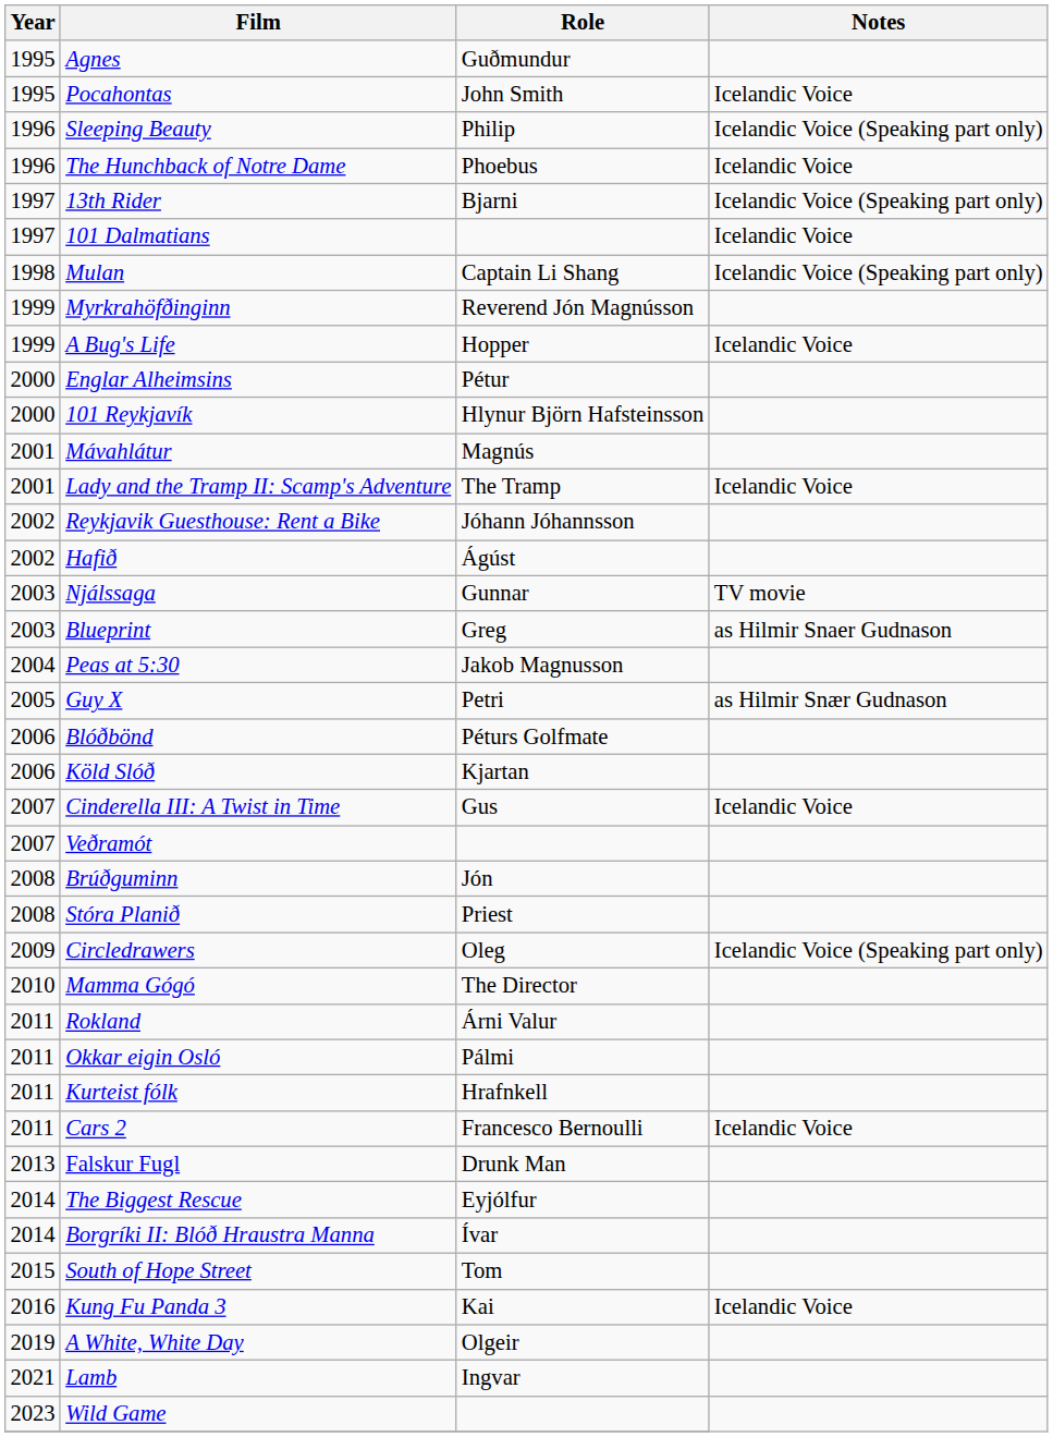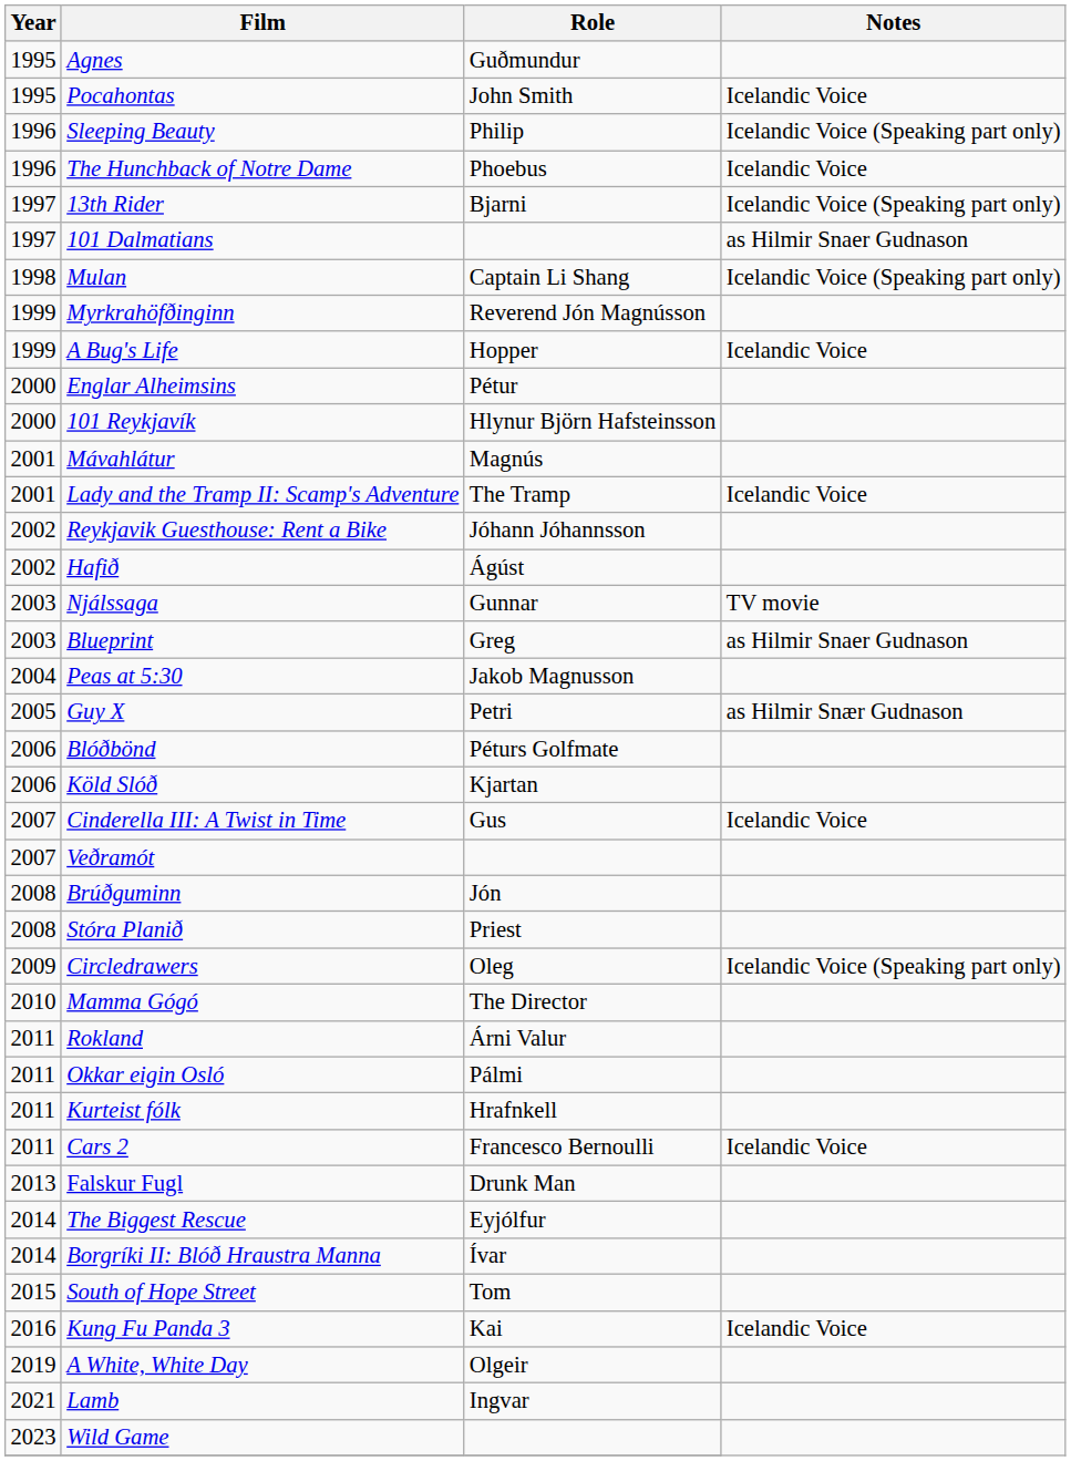 <table class="wikitable">
 <tr>
 <th>Year</th>
 <th>Film</th>
 <th>Role</th>
 <th>Notes</th>
 </tr>
 <tr>
 <td>1995</td>
 <td><em><a href='#'>Agnes</a></em></td>
 <td>Guðmundur</td>
 <td></td>
 </tr>
 <tr>
 <td>1995</td>
 <td><em><a href='#'>Pocahontas</a></em></td>
 <td>John Smith</td>
 <td>Icelandic Voice</td>
 </tr>
 <tr>
 <td>1996</td>
 <td><em><a href='#'>Sleeping Beauty</a></em></td>
 <td>Philip</td>
 <td>Icelandic Voice (Speaking part only)</td>
 </tr>
 <tr>
 <td>1996</td>
 <td><em><a href='#'>The Hunchback of Notre Dame</a></em></td>
 <td>Phoebus</td>
 <td>Icelandic Voice</td>
 </tr>
 <tr>
 <td>1997</td>
 <td><em><a href='#'>13th Rider</a></em></td>
 <td>Bjarni</td>
 <td>Icelandic Voice (Speaking part only)</td>
 </tr>
 <tr>
 <td>1997</td>
 <td><em><a href='#'>101 Dalmatians</a></em></td>
 <td></td>
-<td>Icelandic Voice</td>
+<td>as Hilmir Snaer Gudnason</td>
 </tr>
 <tr>
 <td>1998</td>
 <td><em><a href='#'>Mulan</a></em></td>
 <td>Captain Li Shang</td>
 <td>Icelandic Voice (Speaking part only)</td>
 </tr>
 <tr>
 <td>1999</td>
 <td><em><a href='#'>Myrkrahöfðinginn</a></em></td>
 <td>Reverend Jón Magnússon</td>
 <td></td>
 </tr>
 <tr>
 <td>1999</td>
 <td><em><a href='#'>A Bug's Life</a></em></td>
 <td>Hopper</td>
 <td>Icelandic Voice</td>
 </tr>
 <tr>
 <td>2000</td>
 <td><em><a href='#'>Englar Alheimsins</a></em></td>
 <td>Pétur</td>
 <td></td>
 </tr>
 <tr>
 <td>2000</td>
 <td><em><a href='#'>101 Reykjavík</a></em></td>
 <td>Hlynur Björn Hafsteinsson</td>
 <td></td>
 </tr>
 <tr>
 <td>2001</td>
 <td><em><a href='#'>Mávahlátur</a></em></td>
 <td>Magnús</td>
 <td></td>
 </tr>
 <tr>
 <td>2001</td>
 <td><em><a href='#'>Lady and the Tramp II: Scamp's Adventure</a></em></td>
 <td>The Tramp</td>
 <td>Icelandic Voice</td>
 </tr>
 <tr>
 <td>2002</td>
 <td><em><a href='#'>Reykjavik Guesthouse: Rent a Bike</a></em></td>
 <td>Jóhann Jóhannsson</td>
 <td></td>
 </tr>
 <tr>
 <td>2002</td>
 <td><em><a href='#'>Hafið</a></em></td>
 <td>Ágúst</td>
 <td></td>
 </tr>
 <tr>
 <td>2003</td>
 <td><em><a href='#'>Njálssaga</a></em></td>
 <td>Gunnar</td>
 <td>TV movie</td>
 </tr>
 <tr>
 <td>2003</td>
 <td><em><a href='#'>Blueprint</a></em></td>
 <td>Greg</td>
 <td>as Hilmir Snaer Gudnason</td>
 </tr>
 <tr>
 <td>2004</td>
 <td><em><a href='#'>Peas at 5:30</a></em></td>
 <td>Jakob Magnusson</td>
 <td></td>
 </tr>
 <tr>
 <td>2005</td>
 <td><em><a href='#'>Guy X</a></em></td>
 <td>Petri</td>
 <td>as Hilmir Snær Gudnason</td>
 </tr>
 <tr>
 <td>2006</td>
 <td><em><a href='#'>Blóðbönd</a></em></td>
 <td>Péturs Golfmate</td>
 <td></td>
 </tr>
 <tr>
 <td>2006</td>
 <td><em><a href='#'>Köld Slóð</a></em></td>
 <td>Kjartan</td>
 <td></td>
 </tr>
 <tr>
 <td>2007</td>
 <td><em><a href='#'>Cinderella III: A Twist in Time</a></em></td>
 <td>Gus</td>
 <td>Icelandic Voice</td>
 </tr>
 <tr>
 <td>2007</td>
 <td><em><a href='#'>Veðramót</a></em></td>
 <td></td>
 <td></td>
 </tr>
 <tr>
 <td>2008</td>
 <td><em><a href='#'>Brúðguminn</a></em></td>
 <td>Jón</td>
 <td></td>
 </tr>
 <tr>
 <td>2008</td>
 <td><em><a href='#'>Stóra Planið</a></em></td>
 <td>Priest</td>
 <td></td>
 </tr>
 <tr>
 <td>2009</td>
 <td><em><a href='#'>Circledrawers</a></em></td>
 <td>Oleg</td>
 <td>Icelandic Voice (Speaking part only)</td>
 </tr>
 <tr>
 <td>2010</td>
 <td><em><a href='#'>Mamma Gógó</a></em></td>
 <td>The Director</td>
 <td></td>
 </tr>
 <tr>
 <td>2011</td>
 <td><em><a href='#'>Rokland</a></em></td>
 <td>Árni Valur</td>
 <td></td>
 </tr>
 <tr>
 <td>2011</td>
 <td><em><a href='#'>Okkar eigin Osló</a></em></td>
 <td>Pálmi</td>
 <td></td>
 </tr>
 <tr>
 <td>2011</td>
 <td><em><a href='#'>Kurteist fólk</a></em></td>
 <td>Hrafnkell</td>
 <td></td>
 </tr>
 <tr>
 <td>2011</td>
 <td><em><a href='#'>Cars 2</a></em></td>
 <td>Francesco Bernoulli</td>
 <td>Icelandic Voice</td>
 </tr>
 <tr>
 <td>2013</td>
 <td><a href='#'>Falskur Fugl</a></td>
 <td>Drunk Man</td>
 <td></td>
 </tr>
 <tr>
 <td>2014</td>
 <td><em><a href='#'>The Biggest Rescue</a></em></td>
 <td>Eyjólfur</td>
 <td></td>
 </tr>
 <tr>
 <td>2014</td>
 <td><em><a href='#'>Borgríki II: Blóð Hraustra Manna</a></em></td>
 <td>Ívar</td>
 <td></td>
 </tr>
 <tr>
 <td>2015</td>
 <td><em><a href='#'>South of Hope Street</a></em></td>
 <td>Tom</td>
 <td></td>
 </tr>
 <tr>
 <td>2016</td>
 <td><em><a href='#'>Kung Fu Panda 3</a></em></td>
 <td>Kai</td>
 <td>Icelandic Voice</td>
 </tr>
 <tr>
 <td>2019</td>
 <td><em><a href='#'>A White, White Day</a></em></td>
 <td>Olgeir</td>
 <td></td>
 </tr>
 <tr>
 <td>2021</td>
 <td><em><a href='#'>Lamb</a></em></td>
 <td>Ingvar</td>
 <td></td>
 </tr>
 <tr>
 <td>2023</td>
 <td><em><a href='#'>Wild Game</a></em></td>
 <td></td>
 </tr>
 <tr>
 </tr>
 </table>
